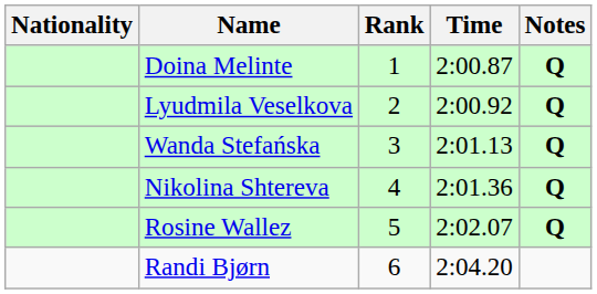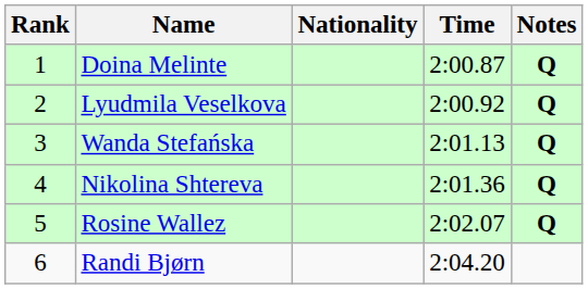 <table class="wikitable sortable" style="text-align:center">
 <tr>
+<th>Rank</th>
+<th>Name</th>
 <th>Nationality</th>
-<th>Name</th>
-<th>Rank</th>
 <th>Time</th>
 <th>Notes</th>
 </tr>
 <tr bgcolor=ccffcc>
+<td>1</td>
+<td align=left><a href='#'>Doina Melinte</a></td>
 <td align=left></td>
-<td align=left><a href='#'>Doina Melinte</a></td>
-<td>1</td>
 <td>2:00.87</td>
 <td><strong>Q</strong></td>
 </tr>
 <tr bgcolor=ccffcc>
+<td>2</td>
+<td align=left><a href='#'>Lyudmila Veselkova</a></td>
 <td align=left></td>
-<td align=left><a href='#'>Lyudmila Veselkova</a></td>
-<td>2</td>
 <td>2:00.92</td>
 <td><strong>Q</strong></td>
 </tr>
 <tr bgcolor=ccffcc>
+<td>3</td>
+<td align=left><a href='#'>Wanda Stefańska</a></td>
 <td align=left></td>
-<td align=left><a href='#'>Wanda Stefańska</a></td>
-<td>3</td>
 <td>2:01.13</td>
 <td><strong>Q</strong></td>
 </tr>
 <tr bgcolor=ccffcc>
+<td>4</td>
+<td align=left><a href='#'>Nikolina Shtereva</a></td>
 <td align=left></td>
-<td align=left><a href='#'>Nikolina Shtereva</a></td>
-<td>4</td>
 <td>2:01.36</td>
 <td><strong>Q</strong></td>
 </tr>
 <tr bgcolor=ccffcc>
+<td>5</td>
+<td align=left><a href='#'>Rosine Wallez</a></td>
 <td align=left></td>
-<td align=left><a href='#'>Rosine Wallez</a></td>
-<td>5</td>
 <td>2:02.07</td>
 <td><strong>Q</strong></td>
 </tr>
 <tr>
+<td>6</td>
+<td align=left><a href='#'>Randi Bjørn</a></td>
 <td align=left></td>
-<td align=left><a href='#'>Randi Bjørn</a></td>
-<td>6</td>
 <td>2:04.20</td>
 <td></td>
 </tr>
 </table>
